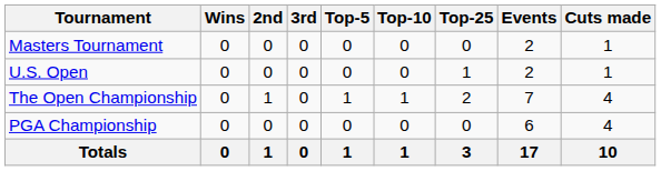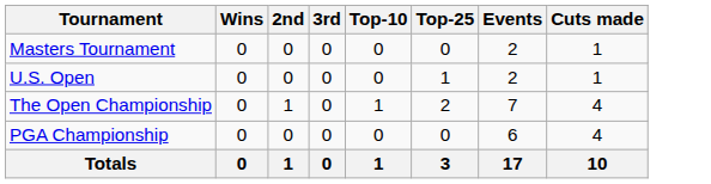 <table class=wikitable style=text-align:center>
 <tr>
 <th>Tournament</th>
 <th>Wins</th>
 <th>2nd</th>
 <th>3rd</th>
-<th>Top-5</th>
 <th>Top-10</th>
 <th>Top-25</th>
 <th>Events</th>
 <th>Cuts made</th>
 </tr>
 <tr>
 <td align=left><a href='#'>Masters Tournament</a></td>
-<td>0</td>
 <td>0</td>
 <td>0</td>
 <td>0</td>
 <td>0</td>
 <td>0</td>
 <td>2</td>
 <td>1</td>
 </tr>
 <tr>
 <td align=left><a href='#'>U.S. Open</a></td>
 <td>0</td>
 <td>0</td>
 <td>0</td>
 <td>0</td>
-<td>0</td>
 <td>1</td>
 <td>2</td>
 <td>1</td>
 </tr>
 <tr>
 <td align=left><a href='#'>The Open Championship</a></td>
 <td>0</td>
 <td>1</td>
 <td>0</td>
 <td>1</td>
-<td>1</td>
 <td>2</td>
 <td>7</td>
 <td>4</td>
 </tr>
 <tr>
 <td align=left><a href='#'>PGA Championship</a></td>
-<td>0</td>
 <td>0</td>
 <td>0</td>
 <td>0</td>
 <td>0</td>
 <td>0</td>
 <td>6</td>
 <td>4</td>
 </tr>
 <tr>
 <th>Totals</th>
 <th>0</th>
 <th>1</th>
 <th>0</th>
 <th>1</th>
-<th>1</th>
 <th>3</th>
 <th>17</th>
 <th>10</th>
 </tr>
 </table>
